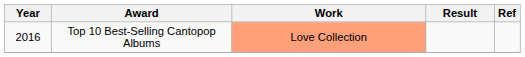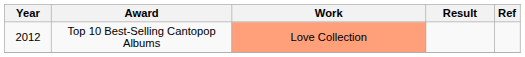 <table class="wikitable">
 <tr>
 <th width=60>Year</th>
 <th style="width:250px;">Award</th>
 <th style="width:270px;">Work</th>
 <th width="90">Result</th>
 <th width="30">Ref</th>
 </tr>
 <tr align="center">
-<td>2016</td>
+<td>2012</td>
 <td>Top 10 Best-Selling Cantopop Albums</td>
 <td style="background: lightsalmon;">Love Collection</td>
 <td></td>
 <td></td>
 </tr>
 <tr>
 </tr>
 </table>
